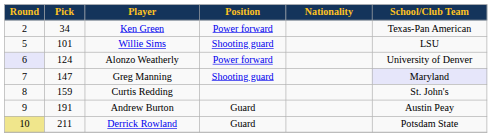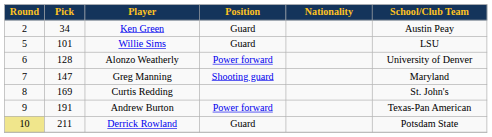 <table class="wikitable sortable sortable">
 <tr>
 <th style="background:#14345B;color:#ffc322;" width="7%">Round</th>
 <th style="background:#14345B;color:#ffc322;" width="7%">Pick</th>
 <th style="background:#14345B;color:#ffc322;" width="20%">Player</th>
 <th style="background:#14345B;color:#ffc322;" width="15%">Position</th>
 <th style="background:#14345B;color:#ffc322;" width="15%">Nationality</th>
 <th style="background:#14345B;color:#ffc322;" width="20%">School/Club Team</th>
 </tr>
 <tr style="text-align: center">
 <td>2</td>
 <td>34</td>
 <td><a href='#'>Ken Green</a></td>
-<td><a href='#'>Power forward</a></td>
+<td>Guard</td>
 <td></td>
-<td>Texas-Pan American</td>
+<td>Austin Peay</td>
 </tr>
 <tr style="text-align: center">
 <td>5</td>
 <td>101</td>
 <td><a href='#'>Willie Sims</a></td>
-<td><a href='#'>Shooting guard</a></td>
+<td>Guard</td>
 <td></td>
 <td>LSU</td>
 </tr>
 <tr style="text-align: center">
-<td style="background: lavender;">6</td>
-<td>124</td>
+<td>6</td>
+<td>128</td>
 <td>Alonzo Weatherly</td>
 <td><a href='#'>Power forward</a></td>
 <td></td>
 <td>University of Denver</td>
 </tr>
 <tr style="text-align: center">
 <td>7</td>
 <td>147</td>
 <td>Greg Manning</td>
 <td><a href='#'>Shooting guard</a></td>
 <td></td>
-<td style="background: lavender;">Maryland</td>
+<td>Maryland</td>
 </tr>
 <tr style="text-align: center">
 <td>8</td>
-<td>159</td>
+<td>169</td>
 <td>Curtis Redding</td>
 <td></td>
 <td></td>
 <td>St. John's</td>
 </tr>
 <tr style="text-align: center">
 <td>9</td>
 <td>191</td>
 <td>Andrew Burton</td>
-<td>Guard</td>
+<td><a href='#'>Power forward</a></td>
 <td></td>
-<td>Austin Peay</td>
+<td>Texas-Pan American</td>
 </tr>
 <tr style="text-align: center">
 <td style="background: khaki;">10</td>
 <td>211</td>
 <td><a href='#'>Derrick Rowland</a></td>
 <td>Guard</td>
 <td></td>
 <td>Potsdam State</td>
 </tr>
 <tr style="text-align: center">
 </tr>
 </table>
